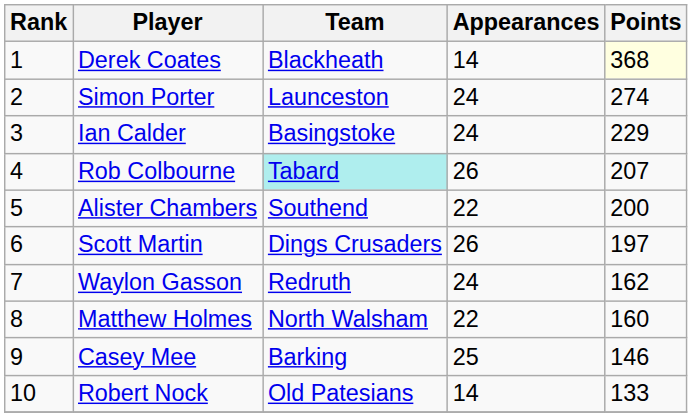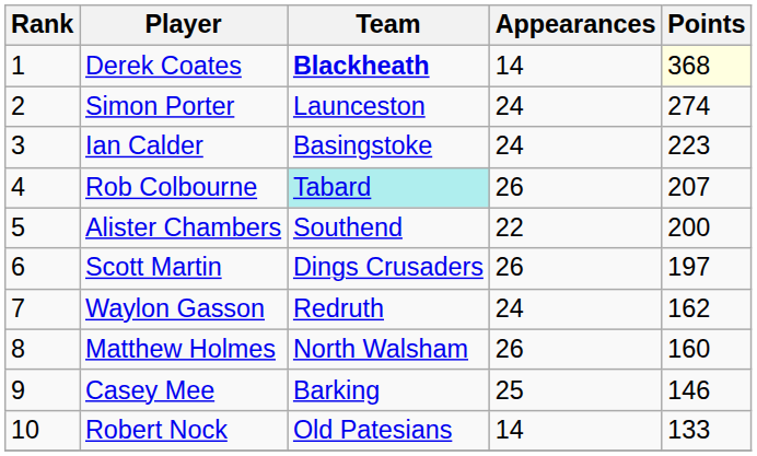 <table class="wikitable">
 <tr>
 <th>Rank</th>
 <th>Player</th>
 <th>Team</th>
 <th>Appearances</th>
 <th>Points</th>
 </tr>
 <tr>
 <td>1</td>
 <td> <a href='#'>Derek Coates</a></td>
-<td><a href='#'>Blackheath</a></td>
+<td><strong><a href='#'>Blackheath</a></strong></td>
 <td>14</td>
 <td style="background: lightyellow;">368</td>
 </tr>
 <tr>
 <td>2</td>
 <td> <a href='#'>Simon Porter</a></td>
 <td><a href='#'>Launceston</a></td>
 <td>24</td>
 <td>274</td>
 </tr>
 <tr>
 <td>3</td>
 <td> <a href='#'>Ian Calder</a></td>
 <td><a href='#'>Basingstoke</a></td>
 <td>24</td>
-<td>229</td>
+<td>223</td>
 </tr>
 <tr>
 <td>4</td>
 <td> <a href='#'>Rob Colbourne</a></td>
 <td style="background: paleturquoise;"><a href='#'>Tabard</a></td>
 <td>26</td>
 <td>207</td>
 </tr>
 <tr>
 <td>5</td>
 <td> <a href='#'>Alister Chambers</a></td>
 <td><a href='#'>Southend</a></td>
 <td>22</td>
 <td>200</td>
 </tr>
 <tr>
 <td>6</td>
 <td> <a href='#'>Scott Martin</a></td>
 <td><a href='#'>Dings Crusaders</a></td>
 <td>26</td>
 <td>197</td>
 </tr>
 <tr>
 <td>7</td>
 <td> <a href='#'>Waylon Gasson</a></td>
 <td><a href='#'>Redruth</a></td>
 <td>24</td>
 <td>162</td>
 </tr>
 <tr>
 <td>8</td>
 <td> <a href='#'>Matthew Holmes</a></td>
 <td><a href='#'>North Walsham</a></td>
-<td>22</td>
+<td>26</td>
 <td>160</td>
 </tr>
 <tr>
 <td>9</td>
 <td> <a href='#'>Casey Mee</a></td>
 <td><a href='#'>Barking</a></td>
 <td>25</td>
 <td>146</td>
 </tr>
 <tr>
 <td>10</td>
 <td> <a href='#'>Robert Nock</a></td>
 <td><a href='#'>Old Patesians</a></td>
 <td>14</td>
 <td>133</td>
 </tr>
 <tr>
 </tr>
 </table>
